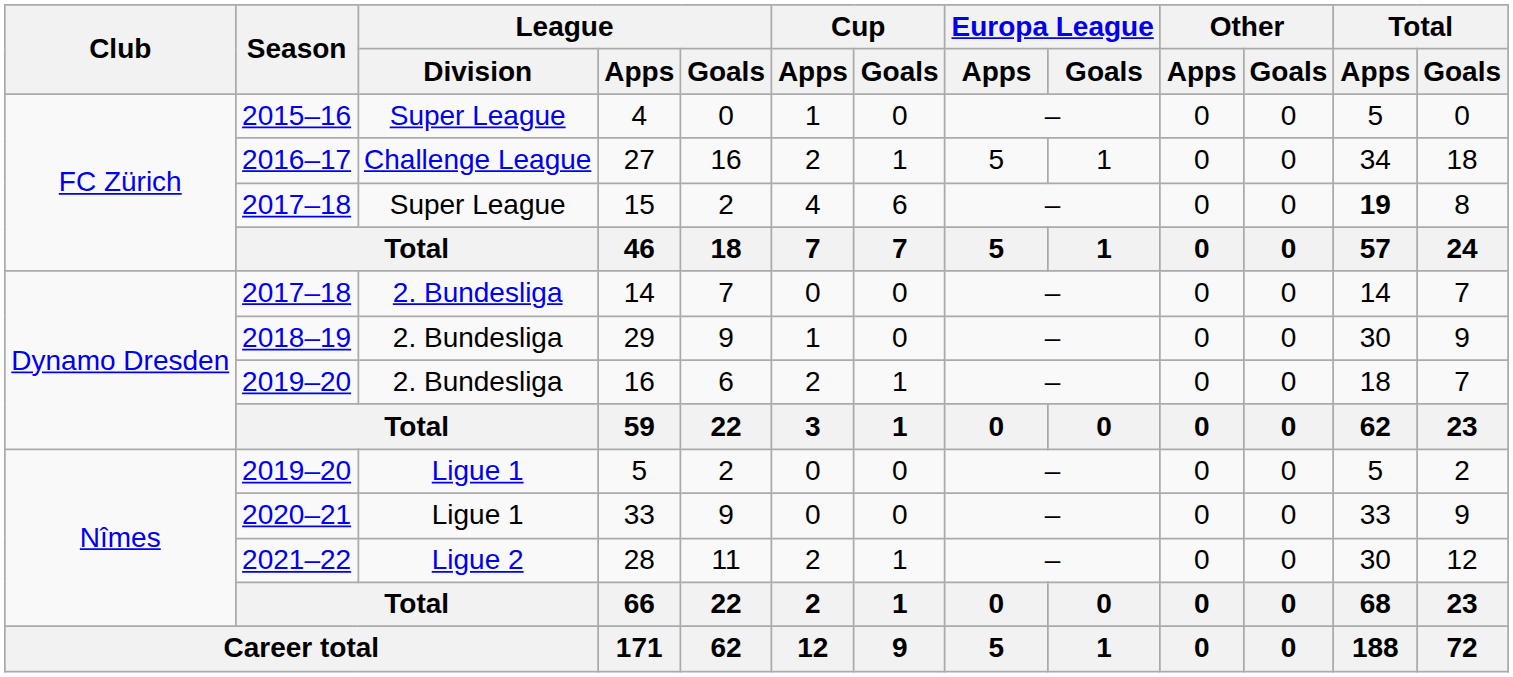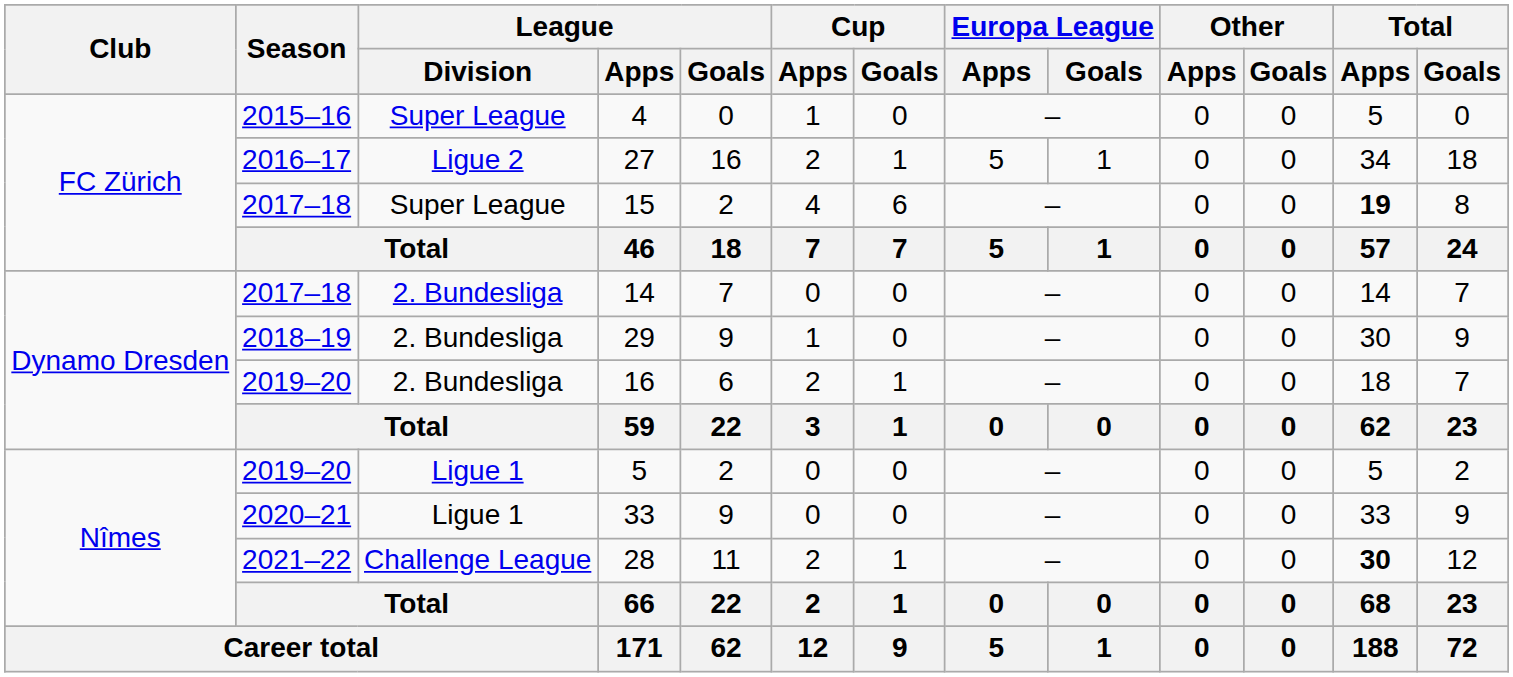 <table class="wikitable" style="text-align:center">
 <tr>
 <th rowspan="2">Club</th>
 <th rowspan="2">Season</th>
 <th colspan="3">League</th>
 <th colspan="2">Cup</th>
 <th colspan="2"><a href='#'>Europa League</a></th>
 <th colspan="2">Other</th>
 <th colspan="2">Total</th>
 </tr>
 <tr>
 <th>Division</th>
 <th>Apps</th>
 <th>Goals</th>
 <th>Apps</th>
 <th>Goals</th>
 <th>Apps</th>
 <th>Goals</th>
 <th>Apps</th>
 <th>Goals</th>
 <th>Apps</th>
 <th>Goals</th>
 </tr>
 <tr>
 <td rowspan="4"><a href='#'>FC Zürich</a></td>
 <td><a href='#'>2015–16</a></td>
 <td><a href='#'>Super League</a></td>
 <td>4</td>
 <td>0</td>
 <td>1</td>
 <td>0</td>
 <td colspan="2">–</td>
 <td>0</td>
 <td>0</td>
 <td>5</td>
 <td>0</td>
 </tr>
 <tr>
 <td><a href='#'>2016–17</a></td>
-<td><a href='#'>Challenge League</a></td>
+<td><a href='#'>Ligue 2</a></td>
 <td>27</td>
 <td>16</td>
 <td>2</td>
 <td>1</td>
 <td>5</td>
 <td>1</td>
 <td>0</td>
 <td>0</td>
 <td>34</td>
 <td>18</td>
 </tr>
 <tr>
 <td><a href='#'>2017–18</a></td>
 <td>Super League</td>
 <td>15</td>
 <td>2</td>
 <td>4</td>
 <td>6</td>
 <td colspan="2">–</td>
 <td>0</td>
 <td>0</td>
 <td><strong>19</strong></td>
 <td>8</td>
 </tr>
 <tr>
 <th colspan="2">Total</th>
 <th>46</th>
 <th>18</th>
 <th>7</th>
 <th>7</th>
 <th>5</th>
 <th>1</th>
 <th>0</th>
 <th>0</th>
 <th>57</th>
 <th>24</th>
 </tr>
 <tr>
 <td rowspan="4"><a href='#'>Dynamo Dresden</a></td>
 <td><a href='#'>2017–18</a></td>
 <td><a href='#'>2. Bundesliga</a></td>
 <td>14</td>
 <td>7</td>
 <td>0</td>
 <td>0</td>
 <td colspan="2">–</td>
 <td>0</td>
 <td>0</td>
 <td>14</td>
 <td>7</td>
 </tr>
 <tr>
 <td><a href='#'>2018–19</a></td>
 <td>2. Bundesliga</td>
 <td>29</td>
 <td>9</td>
 <td>1</td>
 <td>0</td>
 <td colspan="2">–</td>
 <td>0</td>
 <td>0</td>
 <td>30</td>
 <td>9</td>
 </tr>
 <tr>
 <td><a href='#'>2019–20</a></td>
 <td>2. Bundesliga</td>
 <td>16</td>
 <td>6</td>
 <td>2</td>
 <td>1</td>
 <td colspan="2">–</td>
 <td>0</td>
 <td>0</td>
 <td>18</td>
 <td>7</td>
 </tr>
 <tr>
 <th colspan="2">Total</th>
 <th>59</th>
 <th>22</th>
 <th>3</th>
 <th>1</th>
 <th>0</th>
 <th>0</th>
 <th>0</th>
 <th>0</th>
 <th>62</th>
 <th>23</th>
 </tr>
 <tr>
 <td rowspan="4"><a href='#'>Nîmes</a></td>
 <td><a href='#'>2019–20</a></td>
 <td><a href='#'>Ligue 1</a></td>
 <td>5</td>
 <td>2</td>
 <td>0</td>
 <td>0</td>
 <td colspan="2">–</td>
 <td>0</td>
 <td>0</td>
 <td>5</td>
 <td>2</td>
 </tr>
 <tr>
 <td><a href='#'>2020–21</a></td>
 <td>Ligue 1</td>
 <td>33</td>
 <td>9</td>
 <td>0</td>
 <td>0</td>
 <td colspan="2">–</td>
 <td>0</td>
 <td>0</td>
 <td>33</td>
 <td>9</td>
 </tr>
 <tr>
 <td><a href='#'>2021–22</a></td>
-<td><a href='#'>Ligue 2</a></td>
+<td><a href='#'>Challenge League</a></td>
 <td>28</td>
 <td>11</td>
 <td>2</td>
 <td>1</td>
 <td colspan="2">–</td>
 <td>0</td>
 <td>0</td>
-<td>30</td>
+<td><strong>30</strong></td>
 <td>12</td>
 </tr>
 <tr>
 <th colspan="2">Total</th>
 <th>66</th>
 <th>22</th>
 <th>2</th>
 <th>1</th>
 <th>0</th>
 <th>0</th>
 <th>0</th>
 <th>0</th>
 <th>68</th>
 <th>23</th>
 </tr>
 <tr>
 <th colspan="3">Career total</th>
 <th>171</th>
 <th>62</th>
 <th>12</th>
 <th>9</th>
 <th>5</th>
 <th>1</th>
 <th>0</th>
 <th>0</th>
 <th>188</th>
 <th>72</th>
 </tr>
 </table>
